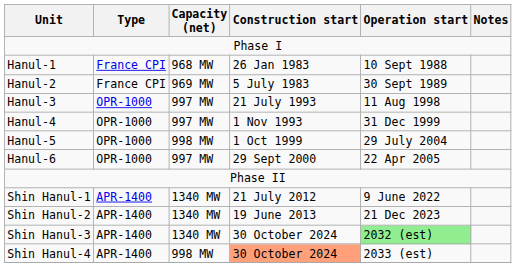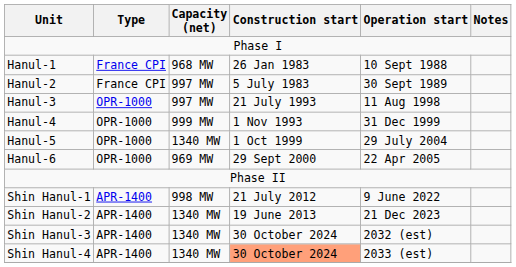 <table class="wikitable">
 <tr>
 <th>Unit</th>
 <th>Type</th>
 <th>Capacity<br>(net)</th>
 <th>Construction start</th>
 <th>Operation start</th>
 <th>Notes</th>
 </tr>
 <tr>
 <td colspan="6" align="center">Phase I</td>
 </tr>
 <tr>
 <td>Hanul-1</td>
 <td><a href='#'>France CPI</a></td>
 <td>968 MW</td>
 <td>26 Jan 1983</td>
 <td>10 Sept 1988</td>
 <td></td>
 </tr>
 <tr>
 <td>Hanul-2</td>
 <td>France CPI</td>
-<td>969 MW</td>
+<td>997 MW</td>
 <td>5 July 1983</td>
 <td>30 Sept 1989</td>
 <td></td>
 </tr>
 <tr>
 <td>Hanul-3</td>
 <td><a href='#'>OPR-1000</a></td>
 <td>997 MW</td>
 <td>21 July 1993</td>
 <td>11 Aug 1998</td>
 <td></td>
 </tr>
 <tr>
 <td>Hanul-4</td>
 <td>OPR-1000</td>
-<td>997 MW</td>
+<td>999 MW</td>
 <td>1 Nov 1993</td>
 <td>31 Dec 1999</td>
 <td></td>
 </tr>
 <tr>
 <td>Hanul-5</td>
 <td>OPR-1000</td>
-<td>998 MW</td>
+<td>1340 MW</td>
 <td>1 Oct 1999</td>
 <td>29 July 2004</td>
 <td></td>
 </tr>
 <tr>
 <td>Hanul-6</td>
 <td>OPR-1000</td>
-<td>997 MW</td>
+<td>969 MW</td>
 <td>29 Sept 2000</td>
 <td>22 Apr 2005</td>
 <td></td>
 </tr>
 <tr>
 <td colspan="6" align="center">Phase II</td>
 </tr>
 <tr>
 <td>Shin Hanul-1</td>
 <td><a href='#'>APR-1400</a></td>
-<td>1340 MW</td>
+<td>998 MW</td>
 <td>21 July 2012</td>
 <td>9 June 2022</td>
 <td></td>
 </tr>
 <tr>
 <td>Shin Hanul-2</td>
 <td>APR-1400</td>
 <td>1340 MW</td>
 <td>19 June 2013</td>
 <td>21 Dec 2023</td>
 <td></td>
 </tr>
 <tr>
 <td>Shin Hanul-3</td>
 <td>APR-1400</td>
 <td>1340 MW</td>
 <td>30 October 2024</td>
-<td style="background: lightgreen;">2032 (est)</td>
+<td>2032 (est)</td>
 <td></td>
 </tr>
 <tr>
 <td>Shin Hanul-4</td>
 <td>APR-1400</td>
-<td>998 MW</td>
+<td>1340 MW</td>
 <td style="background: lightsalmon;">30 October 2024</td>
 <td>2033 (est)</td>
 <td></td>
 </tr>
 <tr>
 </tr>
 </table>
